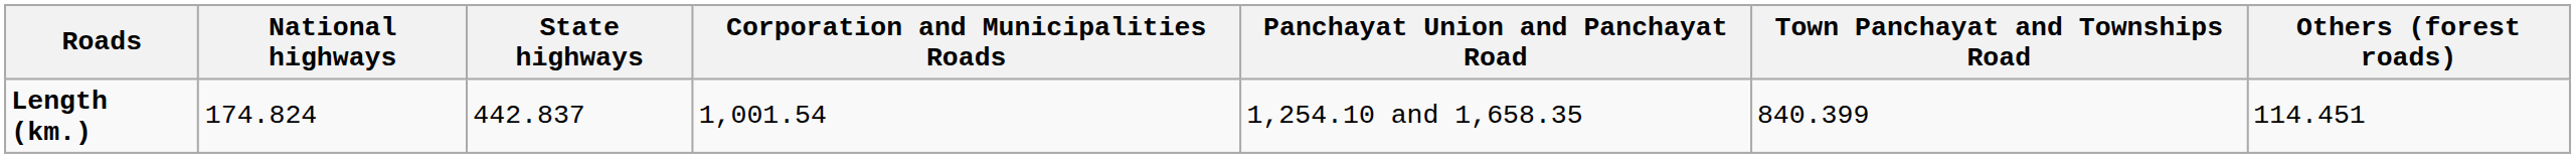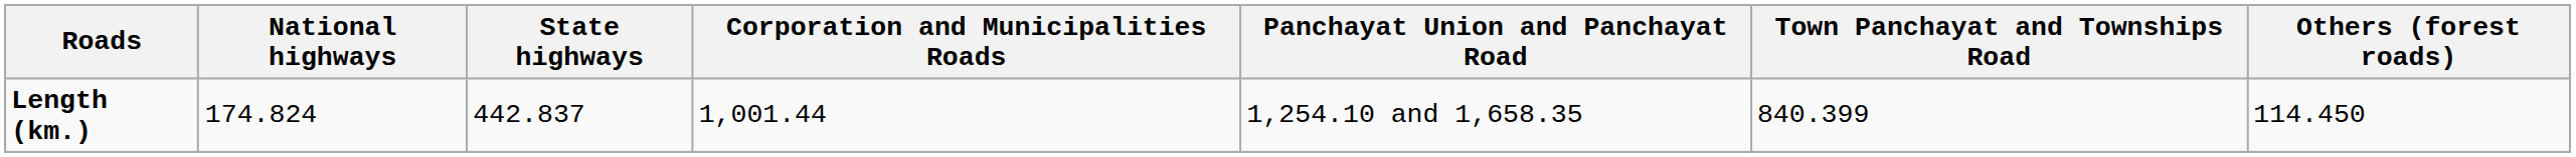 <table class="wikitable">
 <tr>
 <th><strong>Roads</strong></th>
 <th>National highways</th>
 <th>State highways</th>
 <th>Corporation and Municipalities Roads</th>
 <th>Panchayat Union and Panchayat Road</th>
 <th>Town Panchayat and Townships Road</th>
 <th>Others (forest roads)</th>
 </tr>
 <tr>
 <td><strong>Length (km.)</strong></td>
 <td>174.824</td>
 <td>442.837</td>
-<td>1,001.54</td>
+<td>1,001.44</td>
 <td>1,254.10 and 1,658.35</td>
 <td>840.399</td>
-<td>114.451</td>
+<td>114.450</td>
 </tr>
 </table>
